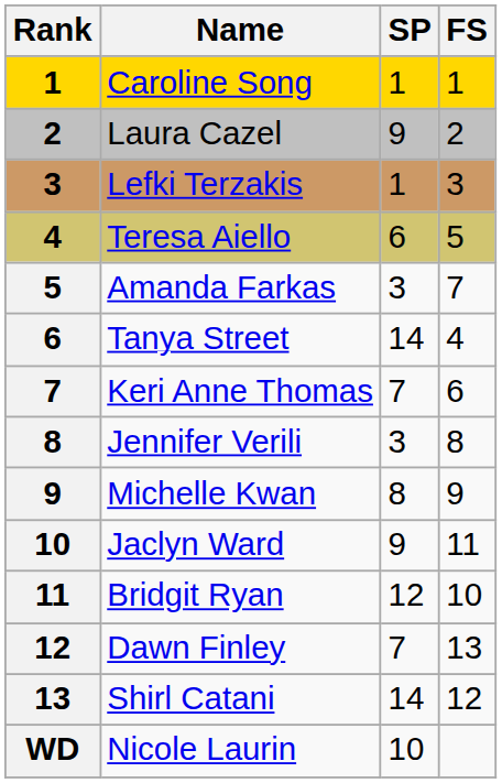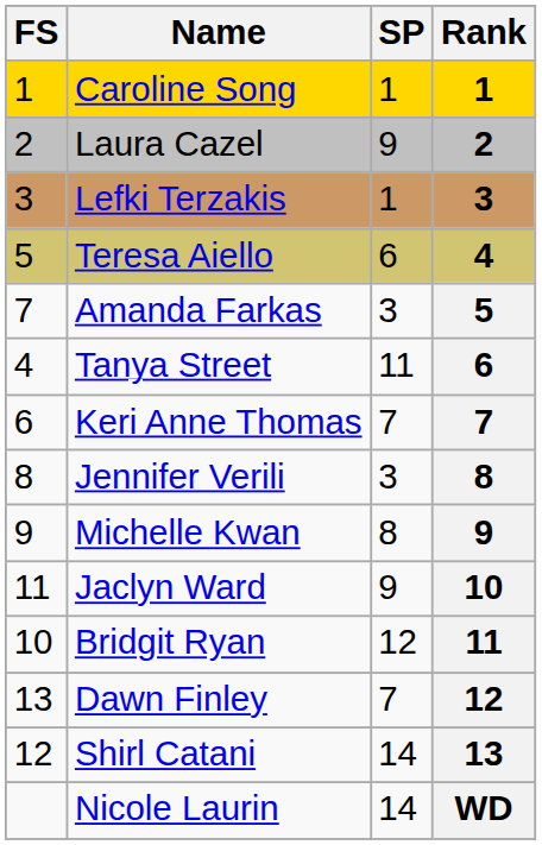 <table class="wikitable">
 <tr>
-<th>Rank</th>
+<th>FS</th>
 <th>Name</th>
 <th>SP</th>
-<th>FS</th>
+<th>Rank</th>
 </tr>
 <tr bgcolor="gold">
-<td align="center"><strong>1</strong></td>
+<td>1</td>
 <td><a href='#'>Caroline Song</a></td>
 <td>1</td>
-<td>1</td>
+<td align="center"><strong>1</strong></td>
 </tr>
 <tr bgcolor="silver">
-<td align="center"><strong>2</strong></td>
+<td>2</td>
 <td>Laura Cazel</td>
 <td>9</td>
-<td>2</td>
+<td align="center"><strong>2</strong></td>
 </tr>
 <tr bgcolor="cc9966">
-<td align="center"><strong>3</strong></td>
+<td>3</td>
 <td><a href='#'>Lefki Terzakis</a></td>
 <td>1</td>
-<td>3</td>
+<td align="center"><strong>3</strong></td>
 </tr>
 <tr bgcolor="#d1c571">
-<td align="center"><strong>4</strong></td>
+<td>5</td>
 <td><a href='#'>Teresa Aiello</a></td>
 <td>6</td>
-<td>5</td>
+<td align="center"><strong>4</strong></td>
 </tr>
 <tr>
-<th>5</th>
+<td>7</td>
 <td><a href='#'>Amanda Farkas</a></td>
 <td>3</td>
-<td>7</td>
+<th>5</th>
 </tr>
 <tr>
+<td>4</td>
+<td><a href='#'>Tanya Street</a></td>
+<td>11</td>
 <th>6</th>
-<td><a href='#'>Tanya Street</a></td>
-<td>14</td>
-<td>4</td>
 </tr>
 <tr>
-<th>7</th>
+<td>6</td>
 <td><a href='#'>Keri Anne Thomas</a></td>
 <td>7</td>
-<td>6</td>
+<th>7</th>
 </tr>
 <tr>
-<th>8</th>
+<td>8</td>
 <td><a href='#'>Jennifer Verili</a></td>
 <td>3</td>
-<td>8</td>
+<th>8</th>
 </tr>
 <tr>
-<th>9</th>
+<td>9</td>
 <td><a href='#'>Michelle Kwan</a></td>
 <td>8</td>
-<td>9</td>
+<th>9</th>
 </tr>
 <tr>
-<th>10</th>
+<td>11</td>
 <td><a href='#'>Jaclyn Ward</a></td>
 <td>9</td>
-<td>11</td>
+<th>10</th>
 </tr>
 <tr>
-<th>11</th>
+<td>10</td>
 <td><a href='#'>Bridgit Ryan</a></td>
 <td>12</td>
-<td>10</td>
+<th>11</th>
 </tr>
 <tr>
-<th>12</th>
+<td>13</td>
 <td><a href='#'>Dawn Finley</a></td>
 <td>7</td>
-<td>13</td>
+<th>12</th>
 </tr>
 <tr>
-<th>13</th>
+<td>12</td>
 <td><a href='#'>Shirl Catani</a></td>
 <td>14</td>
-<td>12</td>
+<th>13</th>
 </tr>
 <tr>
+<td></td>
+<td><a href='#'>Nicole Laurin</a></td>
+<td>14</td>
 <th>WD</th>
-<td><a href='#'>Nicole Laurin</a></td>
-<td>10</td>
-<td></td>
 </tr>
 </table>
